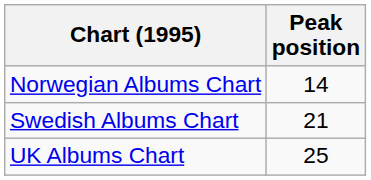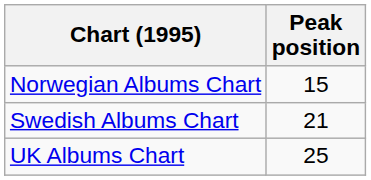 <table class="wikitable sortable">
 <tr>
 <th>Chart (1995)</th>
 <th>Peak<br>position</th>
 </tr>
 <tr>
 <td align="left"><a href='#'>Norwegian Albums Chart</a></td>
-<td style="text-align:center;">14</td>
+<td style="text-align:center;">15</td>
 </tr>
 <tr>
 <td align="left"><a href='#'>Swedish Albums Chart</a></td>
 <td style="text-align:center;">21</td>
 </tr>
 <tr>
 <td align="left"><a href='#'>UK Albums Chart</a></td>
 <td style="text-align:center;">25</td>
 </tr>
 </table>
